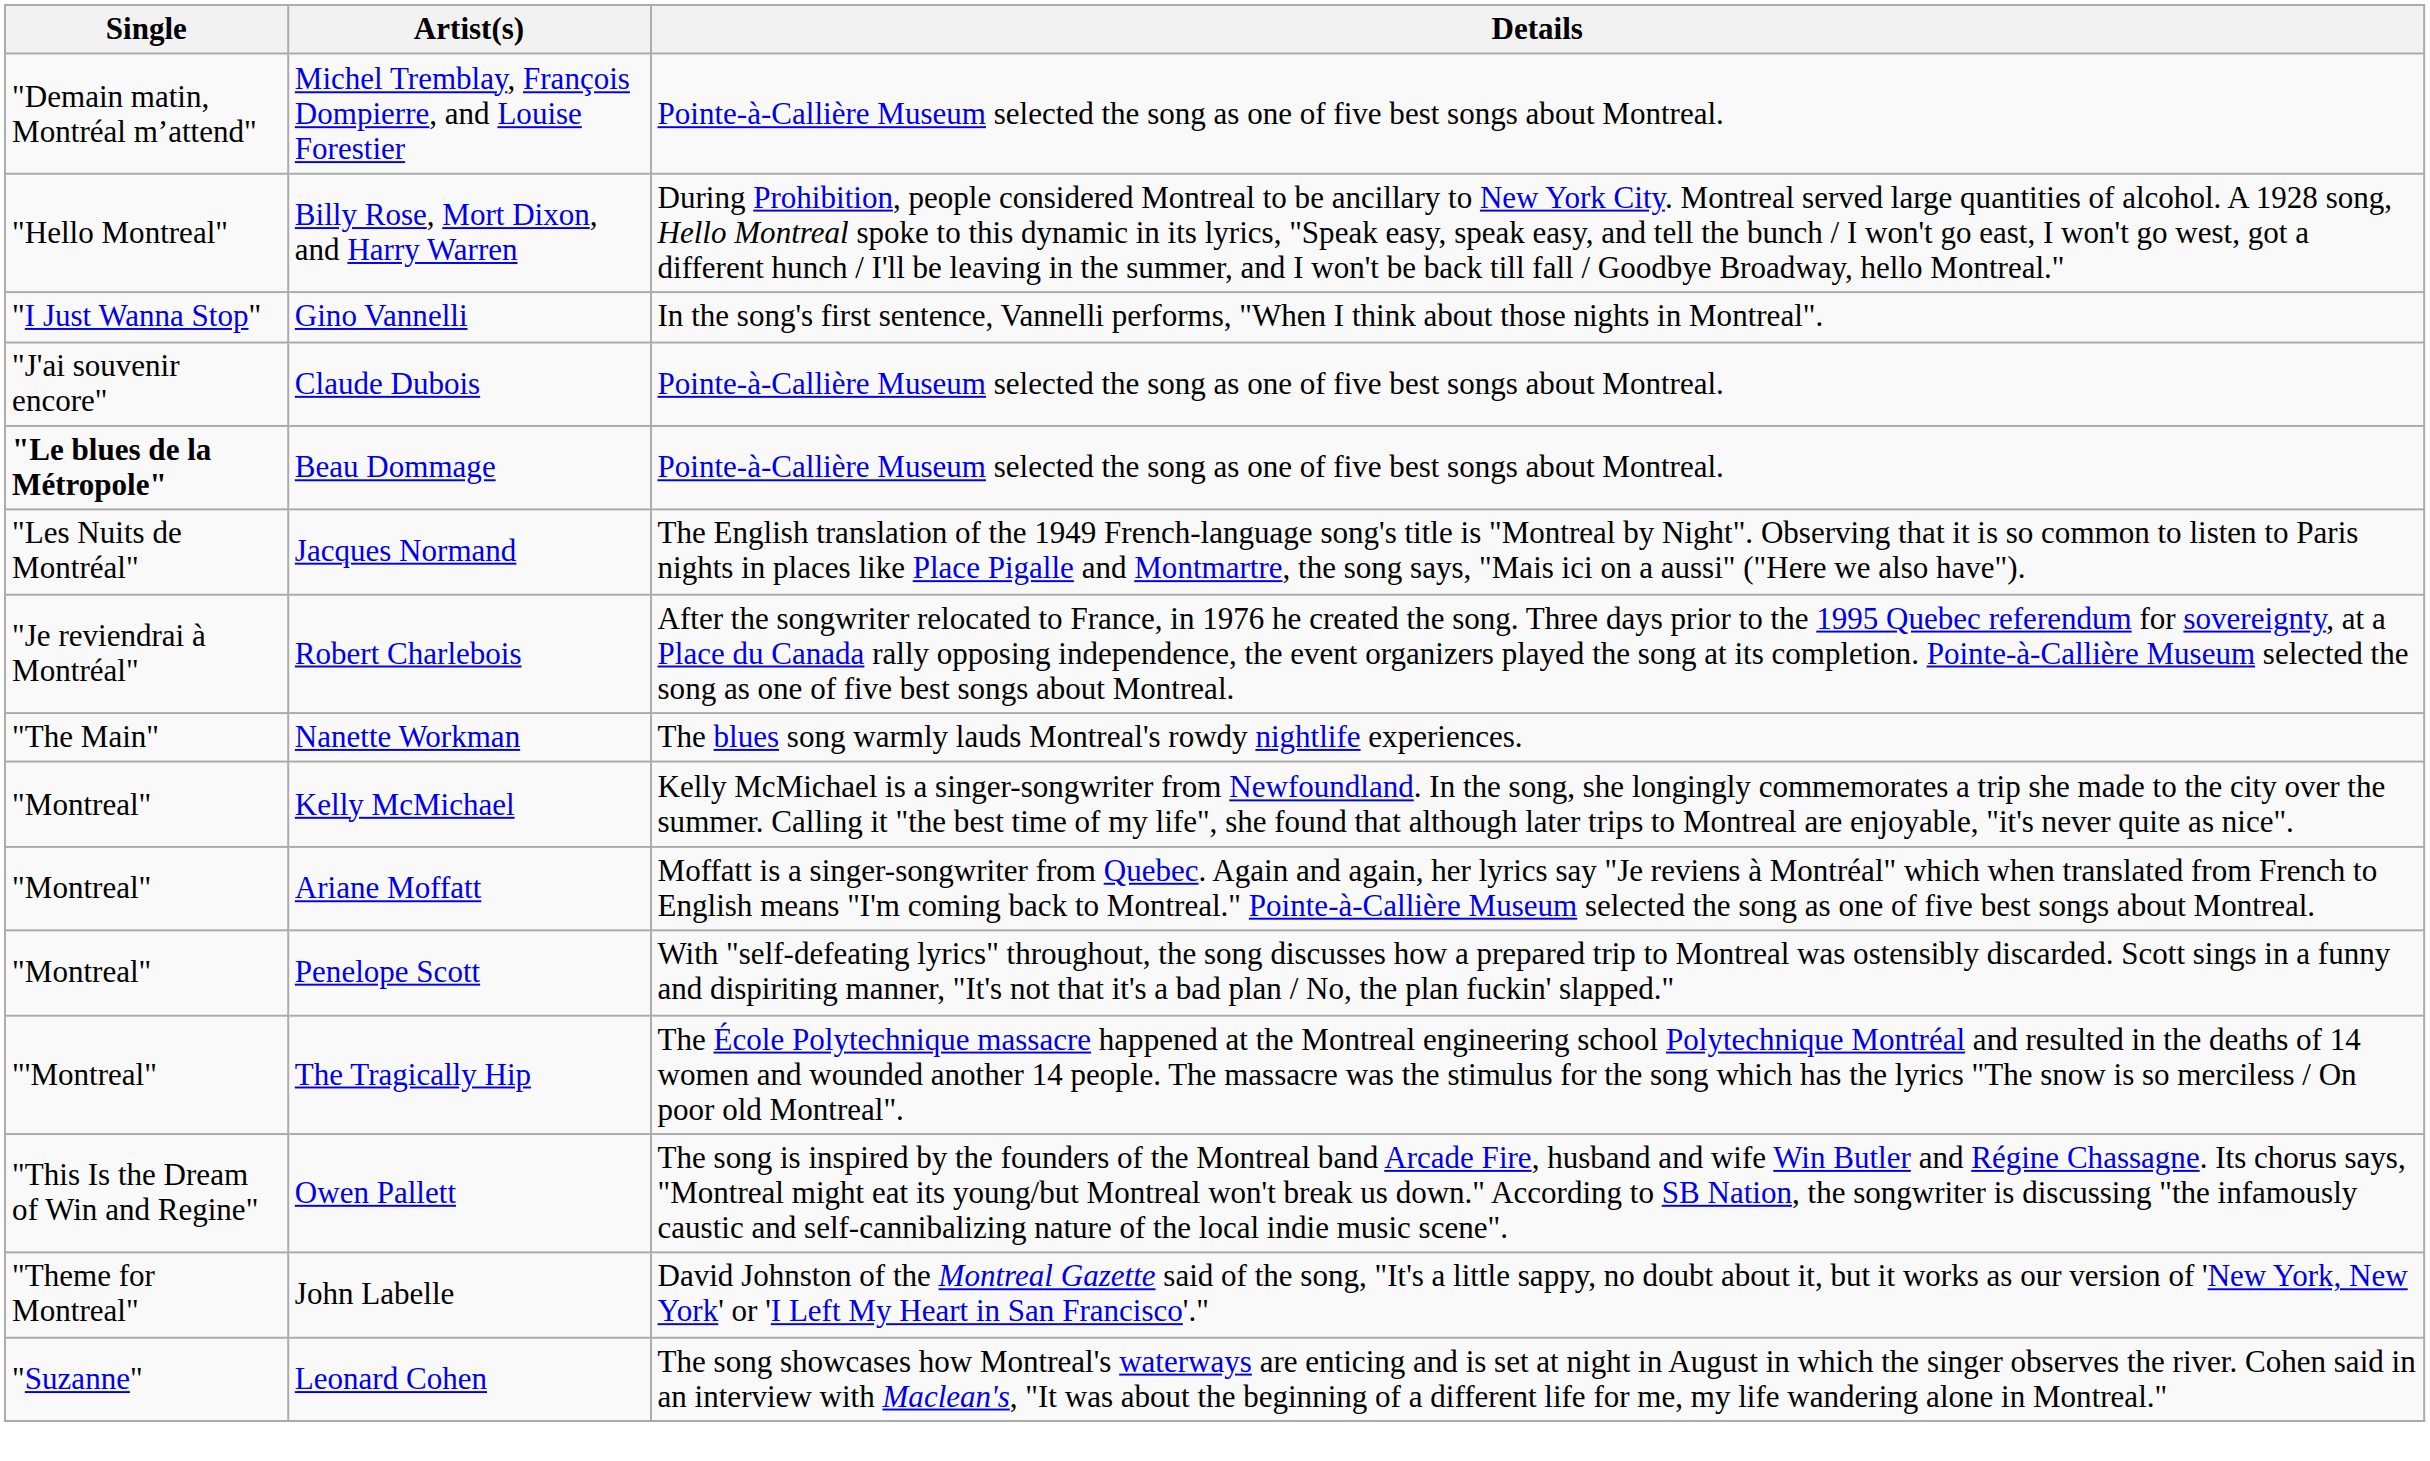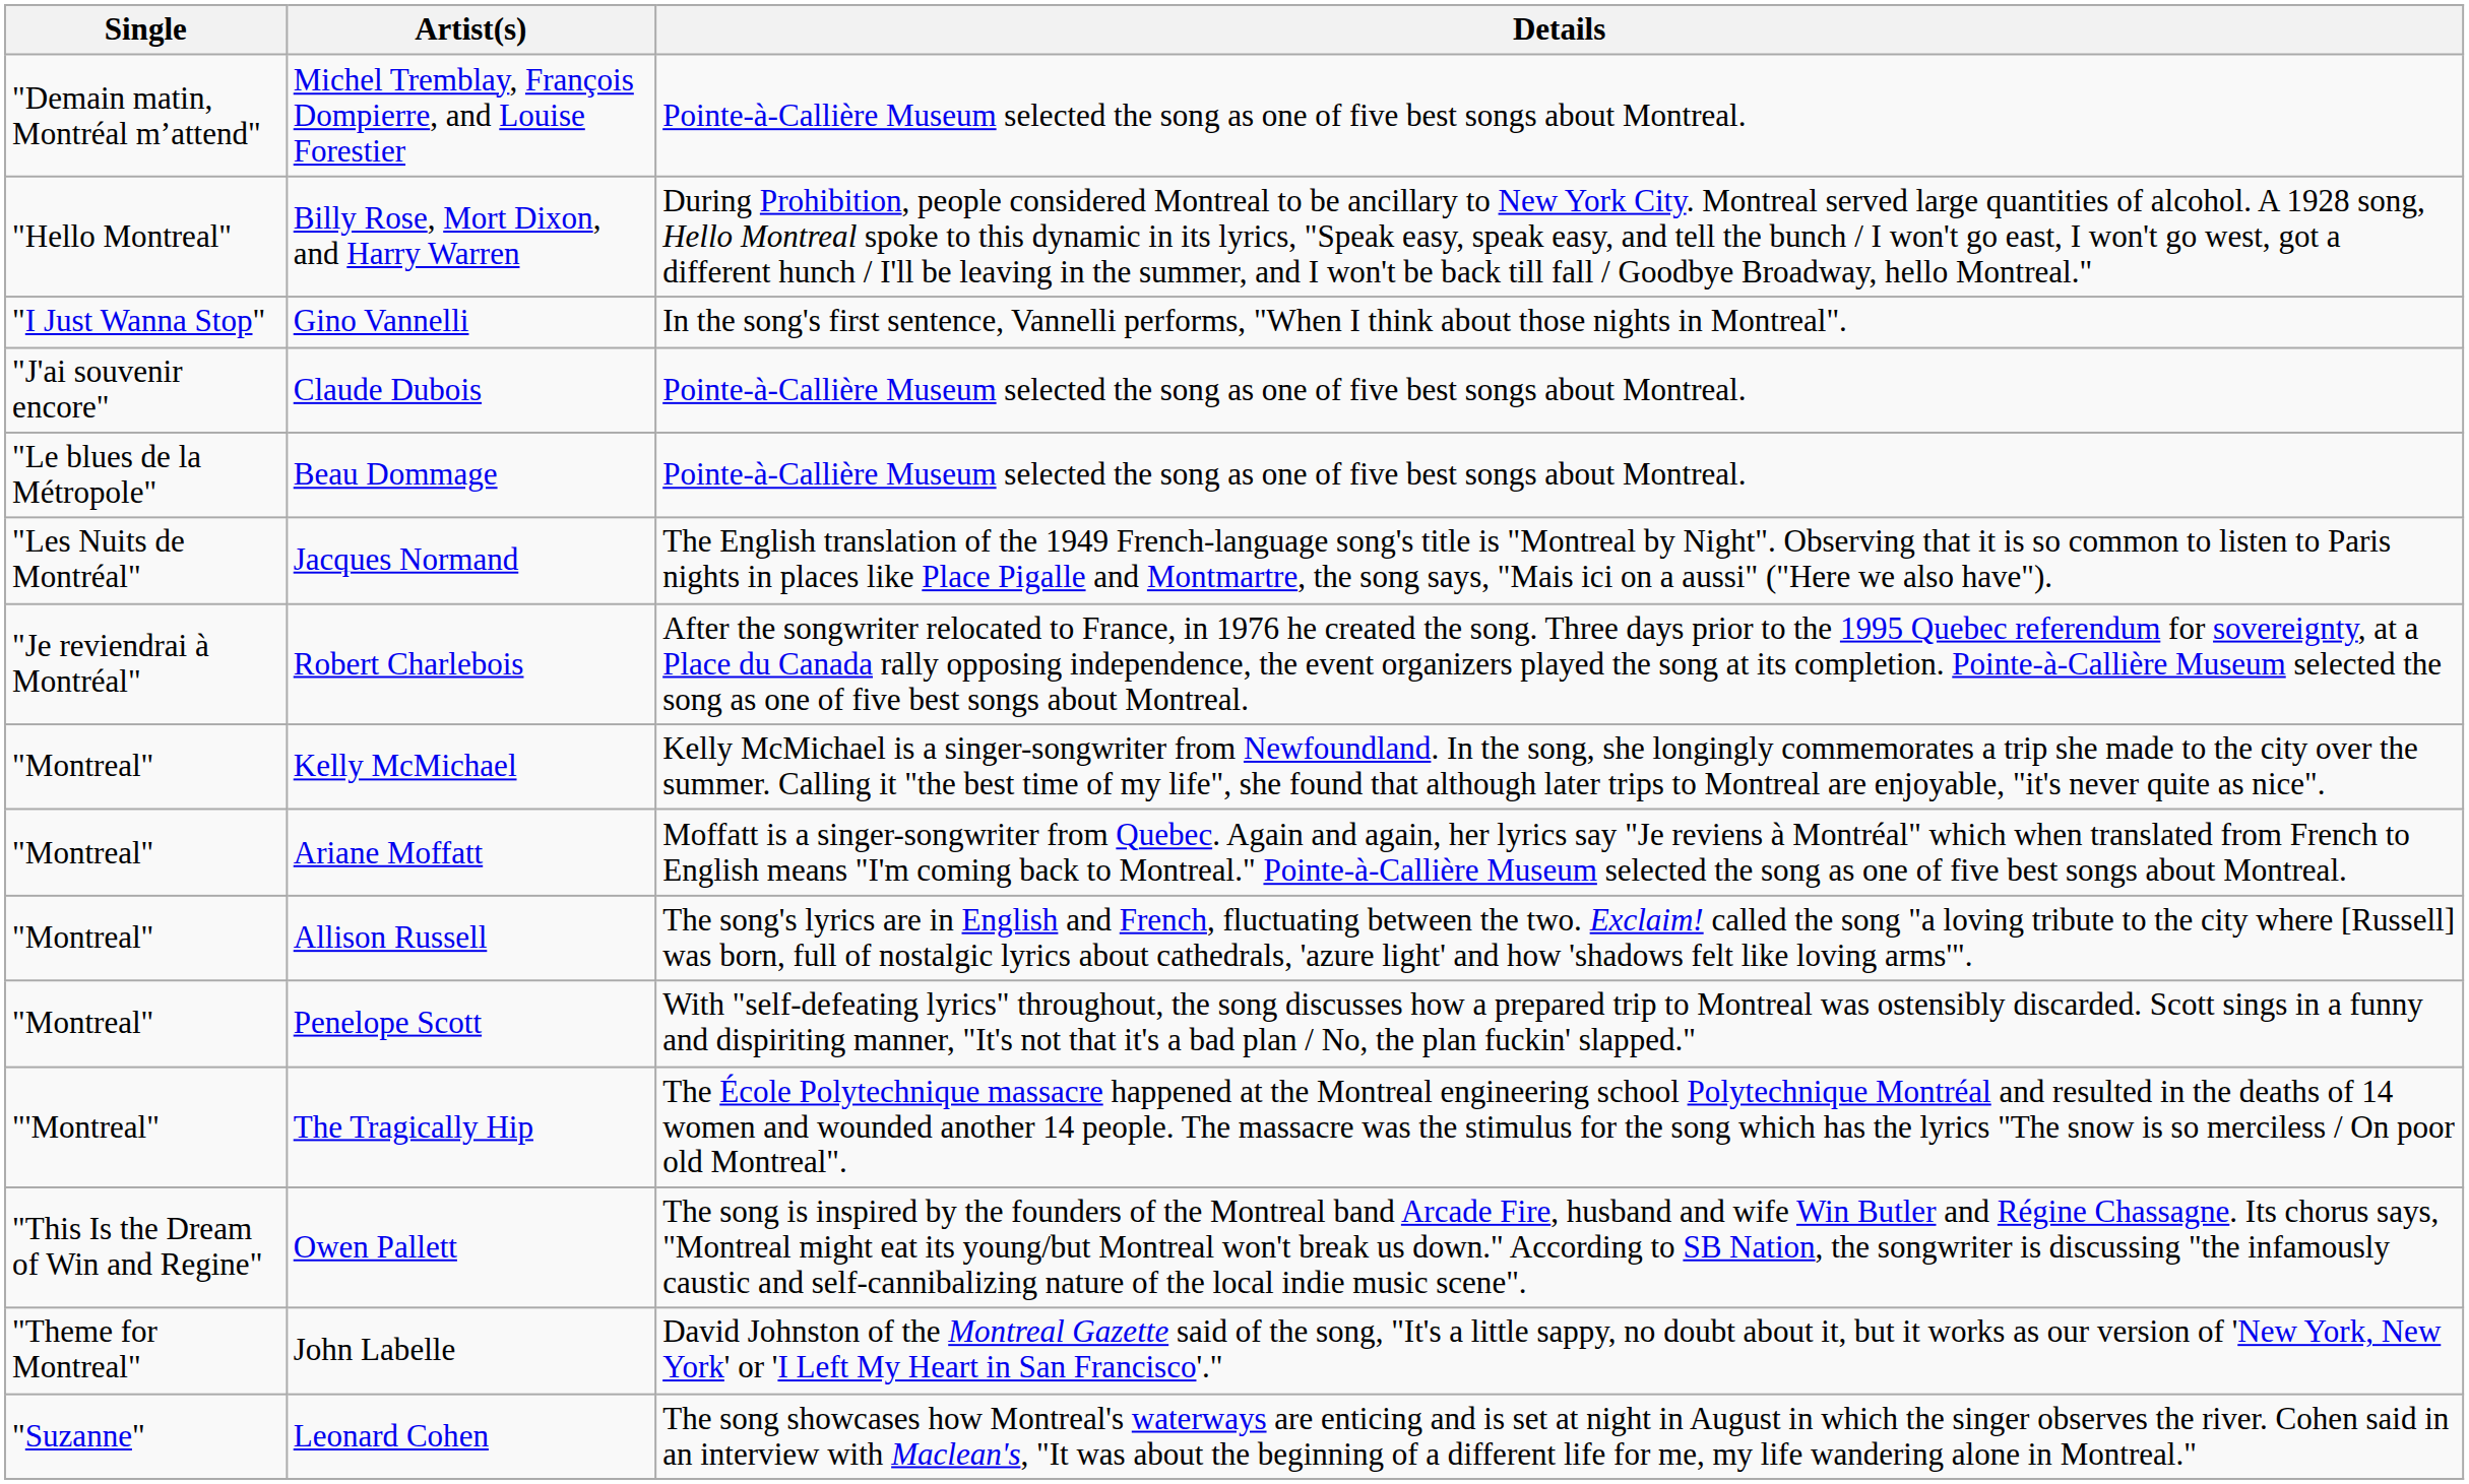 <table class="wikitable sortable">
 <tr>
 <th>Single</th>
 <th scope="col">Artist(s)</th>
 <th scope="col" class="unsortable">Details</th>
 </tr>
 <tr scope="row">
 <td>"Demain matin, Montréal m’attend"</td>
 <td><a href='#'>Michel Tremblay</a>, <a href='#'>François Dompierre</a>, and <a href='#'>Louise Forestier</a></td>
 <td><a href='#'>Pointe-à-Callière Museum</a> selected the song as one of five best songs about Montreal.</td>
 </tr>
 <tr scope="row">
 <td>"Hello Montreal"</td>
 <td><a href='#'>Billy Rose</a>, <a href='#'>Mort Dixon</a>, and <a href='#'>Harry Warren</a></td>
 <td>During <a href='#'>Prohibition</a>, people considered Montreal to be ancillary to <a href='#'>New York City</a>. Montreal served large quantities of alcohol. A 1928 song, <em>Hello Montreal</em> spoke to this dynamic in its lyrics, "Speak easy, speak easy, and tell the bunch / I won't go east, I won't go west, got a different hunch / I'll be leaving in the summer, and I won't be back till fall / Goodbye Broadway, hello Montreal."</td>
 </tr>
 <tr scope="row">
 <td>"<a href='#'>I Just Wanna Stop</a>"</td>
 <td><a href='#'>Gino Vannelli</a></td>
 <td>In the song's first sentence, Vannelli performs, "When I think about those nights in Montreal".</td>
 </tr>
 <tr scope="row">
 <td>"J'ai souvenir encore"</td>
 <td><a href='#'>Claude Dubois</a></td>
 <td><a href='#'>Pointe-à-Callière Museum</a> selected the song as one of five best songs about Montreal.</td>
 </tr>
 <tr scope="row">
-<td><strong>"Le blues de la Métropole"</strong></td>
+<td>"Le blues de la Métropole"</td>
 <td><a href='#'>Beau Dommage</a></td>
 <td><a href='#'>Pointe-à-Callière Museum</a> selected the song as one of five best songs about Montreal.</td>
 </tr>
 <tr scope="row">
 <td>"Les Nuits de Montréal"</td>
 <td><a href='#'>Jacques Normand</a></td>
 <td>The English translation of the 1949 French-language song's title is "Montreal by Night". Observing that it is so common to listen to Paris nights in places like <a href='#'>Place Pigalle</a> and <a href='#'>Montmartre</a>, the song says, "Mais ici on a aussi" ("Here we also have").</td>
 </tr>
 <tr scope="row">
 <td>"Je reviendrai à Montréal"</td>
 <td><a href='#'>Robert Charlebois</a></td>
 <td>After the songwriter relocated to France, in 1976 he created the song. Three days prior to the <a href='#'>1995 Quebec referendum</a> for <a href='#'>sovereignty</a>, at a <a href='#'>Place du Canada</a> rally opposing independence, the event organizers played the song at its completion. <a href='#'>Pointe-à-Callière Museum</a> selected the song as one of five best songs about Montreal.</td>
 </tr>
 <tr scope="row">
-<td>"The Main"</td>
-<td><a href='#'>Nanette Workman</a></td>
-<td>The <a href='#'>blues</a> song warmly lauds Montreal's rowdy <a href='#'>nightlife</a> experiences.</td>
-</tr>
-<tr scope="row">
 <td>"Montreal"</td>
 <td><a href='#'>Kelly McMichael</a></td>
 <td>Kelly McMichael is a singer-songwriter from <a href='#'>Newfoundland</a>. In the song, she longingly commemorates a trip she made to the city over the summer. Calling it "the best time of my life", she found that although later trips to Montreal are enjoyable, "it's never quite as nice".</td>
 </tr>
 <tr scope="row">
 <td>"Montreal"</td>
 <td><a href='#'>Ariane Moffatt</a></td>
 <td>Moffatt is a singer-songwriter from <a href='#'>Quebec</a>. Again and again, her lyrics say "Je reviens à Montréal" which when translated from French to English means "I'm coming back to Montreal." <a href='#'>Pointe-à-Callière Museum</a> selected the song as one of five best songs about Montreal.</td>
+</tr>
+<tr scope="row">
+<td>"Montreal"</td>
+<td><a href='#'>Allison Russell</a></td>
+<td>The song's lyrics are in <a href='#'>English</a> and <a href='#'>French</a>, fluctuating between the two. <em><a href='#'>Exclaim!</a></em> called the song "a loving tribute to the city where [Russell] was born, full of nostalgic lyrics about cathedrals, 'azure light' and how 'shadows felt like loving arms'".</td>
 </tr>
 <tr scope="row">
 <td>"Montreal"</td>
 <td><a href='#'>Penelope Scott</a></td>
 <td>With "self-defeating lyrics" throughout, the song discusses how a prepared trip to Montreal was ostensibly discarded. Scott sings in a funny and dispiriting manner, "It's not that it's a bad plan / No, the plan fuckin' slapped."</td>
 </tr>
 <tr scope="row">
 <td>"'Montreal"</td>
 <td><a href='#'>The Tragically Hip</a></td>
 <td>The <a href='#'>École Polytechnique massacre</a> happened at the Montreal engineering school <a href='#'>Polytechnique Montréal</a> and resulted in the deaths of 14 women and wounded another 14 people. The massacre was the stimulus for the song which has the lyrics "The snow is so merciless / On poor old Montreal".</td>
 </tr>
 <tr scope="row">
 <td>"This Is the Dream of Win and Regine"</td>
 <td><a href='#'>Owen Pallett</a></td>
 <td>The song is inspired by the founders of the Montreal band <a href='#'>Arcade Fire</a>, husband and wife <a href='#'>Win Butler</a> and <a href='#'>Régine Chassagne</a>. Its chorus says, "Montreal might eat its young/but Montreal won't break us down." According to <a href='#'>SB Nation</a>, the songwriter is discussing "the infamously caustic and self-cannibalizing nature of the local indie music scene".</td>
 </tr>
 <tr scope="row">
 <td>"Theme for Montreal"</td>
 <td>John Labelle</td>
 <td>David Johnston of the <em><a href='#'>Montreal Gazette</a></em> said of the song, "It's a little sappy, no doubt about it, but it works as our version of '<a href='#'>New York, New York</a>' or '<a href='#'>I Left My Heart in San Francisco</a>'."</td>
 </tr>
 <tr scope="row">
 <td>"<a href='#'>Suzanne</a>"</td>
 <td><a href='#'>Leonard Cohen</a></td>
 <td>The song showcases how Montreal's <a href='#'>waterways</a> are enticing and is set at night in August in which the singer observes the river. Cohen said in an interview with <em><a href='#'>Maclean's</a></em>, "It was about the beginning of a different life for me, my life wandering alone in Montreal."</td>
 </tr>
 <tr scope="row">
 </tr>
 </table>
